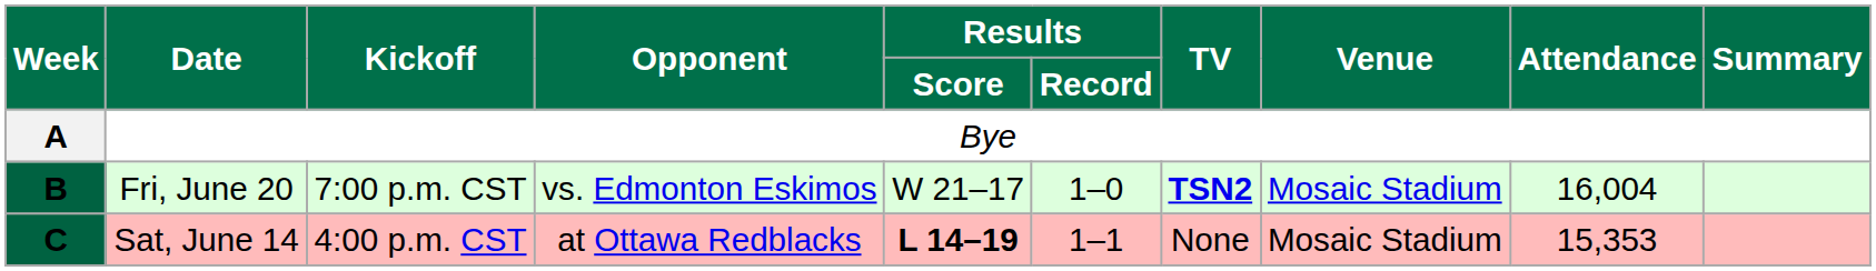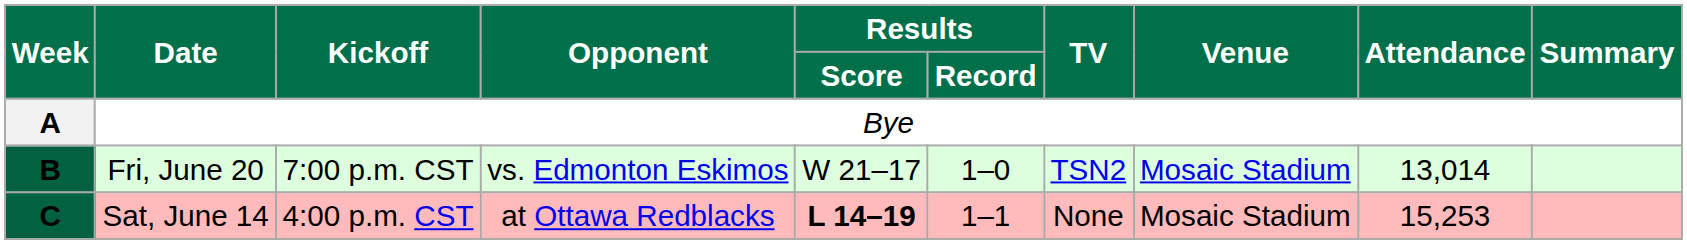 <table class="wikitable" style="font-size: 95%;">
 <tr>
 <th style="background:#00704A;color:White;" rowspan=2>Week</th>
 <th style="background:#00704A;color:White;" rowspan=2>Date</th>
 <th style="background:#00704A;color:White;" rowspan=2>Kickoff</th>
 <th style="background:#00704A;color:White;" rowspan=2>Opponent</th>
 <th style="background:#00704A;color:White;" colspan=2>Results</th>
 <th style="background:#00704A;color:White;" rowspan=2>TV</th>
 <th style="background:#00704A;color:White;" rowspan=2>Venue</th>
 <th style="background:#00704A;color:White;" rowspan=2>Attendance</th>
 <th style="background:#00704A;color:White;" rowspan=2>Summary</th>
 </tr>
 <tr>
 <th style="background:#00704A;color:White;">Score</th>
 <th style="background:#00704A;color:White;">Record</th>
 </tr>
 <tr align="center" bgcolor="#ffffff">
 <th align="center"><strong>A</strong></th>
 <td colspan=9 align="center" valign="middle"><em>Bye</em></td>
 </tr>
 <tr align="center" bgcolor="#ddffdd">
 <th style="text-align:center; background:#006241;"><span><strong>B</strong></span></th>
 <td align="center">Fri, June 20</td>
 <td align="center">7:00 p.m. CST</td>
 <td align="center">vs. <a href='#'>Edmonton Eskimos</a></td>
 <td align="center">W 21–17</td>
 <td align="center">1–0</td>
-<td align="center"><strong><a href='#'>TSN2</a></strong></td>
+<td align="center"><a href='#'>TSN2</a></td>
 <td align="center"><a href='#'>Mosaic Stadium</a></td>
-<td align="center">16,004</td>
+<td align="center">13,014</td>
 <td align="center"></td>
 </tr>
 <tr align="center" bgcolor="#ffbbbb">
 <th style="text-align:center; background:#006241;"><span><strong>C</strong></span></th>
 <td align="center">Sat, June 14</td>
 <td align="center">4:00 p.m. <a href='#'>CST</a></td>
 <td align="center">at <a href='#'>Ottawa Redblacks</a></td>
 <td align="center"><strong>L 14–19</strong></td>
 <td align="center">1–1</td>
 <td align="center">None</td>
 <td align="center">Mosaic Stadium</td>
-<td align="center">15,353</td>
+<td align="center">15,253</td>
 <td align="center"></td>
 </tr>
 </table>
